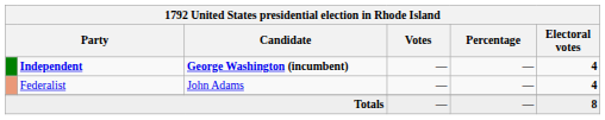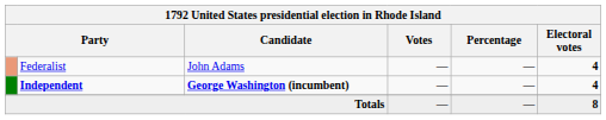 <table class="wikitable" style="font-size: 95%;">
 <tr>
 <th colspan="6">1792 United States presidential election in Rhode Island</th>
 </tr>
 <tr>
 <th colspan="2" style="width: 15em">Party</th>
 <th style="width: 17em">Candidate</th>
 <th style="width: 5em">Votes</th>
 <th style="width: 7em">Percentage</th>
 <th style="width: 5em">Electoral votes</th>
 </tr>
 <tr>
-<th style="background-color:#008000; width: 3px"></th>
-<td style="width: 130px"><a href='#'><strong>Independent</strong></a></td>
-<td><strong><a href='#'>George Washington</a></strong> <strong>(incumbent)</strong></td>
+<th style="background-color:#EA9978; width: 3px"></th>
+<td style="width: 130px"><a href='#'>Federalist</a></td>
+<td><a href='#'>John Adams</a></td>
 <td align="right">—</td>
 <td align="right">—</td>
 <td align="right"><strong>4</strong></td>
 </tr>
 <tr>
-<th style="background-color:#EA9978; width: 3px"></th>
-<td style="width: 130px"><a href='#'>Federalist</a></td>
-<td><a href='#'>John Adams</a></td>
+<th style="background-color:#008000; width: 3px"></th>
+<td style="width: 130px"><a href='#'><strong>Independent</strong></a></td>
+<td><strong><a href='#'>George Washington</a></strong> <strong>(incumbent)</strong></td>
 <td align="right">—</td>
 <td align="right">—</td>
 <td align="right"><strong>4</strong></td>
 </tr>
 <tr>
 </tr>
 <tr bgcolor="#EEEEEE">
 <td colspan="3" align="right"><strong>Totals</strong></td>
 <td align="right">—</td>
 <td align="right">—</td>
 <td align="right"><strong>8</strong></td>
 </tr>
 </table>
